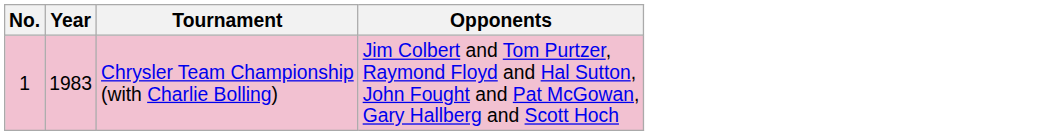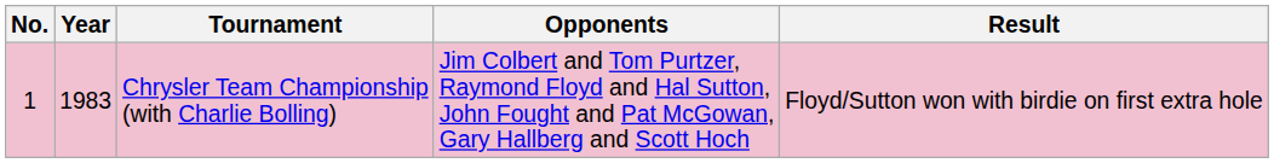 <table class="wikitable" style="font-size:95%;">
 <tr>
 <th>No.</th>
 <th>Year</th>
 <th>Tournament</th>
 <th>Opponents</th>
+<th>Result</th>
 </tr>
 <tr style="background:#F2C1D1;">
 <td align=center>1</td>
 <td>1983</td>
 <td><a href='#'>Chrysler Team Championship</a><br>(with  <a href='#'>Charlie Bolling</a>)</td>
 <td> <a href='#'>Jim Colbert</a> and  <a href='#'>Tom Purtzer</a>,<br> <a href='#'>Raymond Floyd</a> and  <a href='#'>Hal Sutton</a>,<br> <a href='#'>John Fought</a> and  <a href='#'>Pat McGowan</a>,<br> <a href='#'>Gary Hallberg</a> and  <a href='#'>Scott Hoch</a></td>
+<td>Floyd/Sutton won with birdie on first extra hole</td>
 </tr>
 </table>
